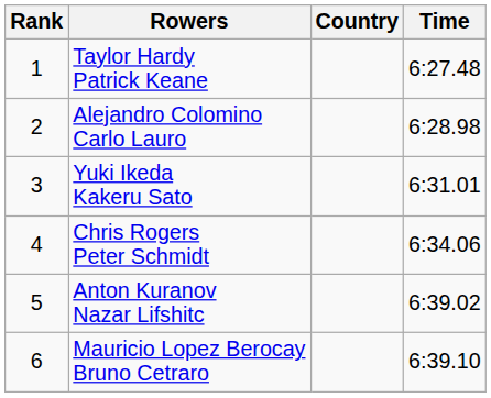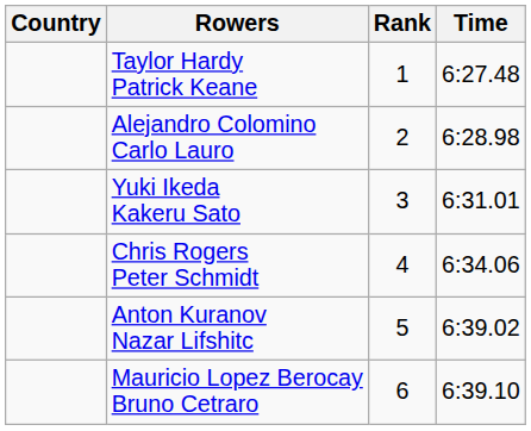 <table class="wikitable" style="text-align:center">
 <tr>
+<th>Country</th>
+<th>Rowers</th>
 <th>Rank</th>
-<th>Rowers</th>
-<th>Country</th>
 <th>Time</th>
 </tr>
 <tr>
+<td align="left"></td>
+<td align="left"><a href='#'>Taylor Hardy</a><br><a href='#'>Patrick Keane</a></td>
 <td>1</td>
-<td align="left"><a href='#'>Taylor Hardy</a><br><a href='#'>Patrick Keane</a></td>
-<td align="left"></td>
 <td>6:27.48</td>
 </tr>
 <tr>
+<td align="left"></td>
+<td align="left"><a href='#'>Alejandro Colomino</a><br><a href='#'>Carlo Lauro</a></td>
 <td>2</td>
-<td align="left"><a href='#'>Alejandro Colomino</a><br><a href='#'>Carlo Lauro</a></td>
-<td align="left"></td>
 <td>6:28.98</td>
 </tr>
 <tr>
+<td align="left"></td>
+<td align="left"><a href='#'>Yuki Ikeda</a><br><a href='#'>Kakeru Sato</a></td>
 <td>3</td>
-<td align="left"><a href='#'>Yuki Ikeda</a><br><a href='#'>Kakeru Sato</a></td>
-<td align="left"></td>
 <td>6:31.01</td>
 </tr>
 <tr>
+<td align="left"></td>
+<td align="left"><a href='#'>Chris Rogers</a><br><a href='#'>Peter Schmidt</a></td>
 <td>4</td>
-<td align="left"><a href='#'>Chris Rogers</a><br><a href='#'>Peter Schmidt</a></td>
-<td align="left"></td>
 <td>6:34.06</td>
 </tr>
 <tr>
+<td align="left"></td>
+<td align="left"><a href='#'>Anton Kuranov</a><br><a href='#'>Nazar Lifshitc</a></td>
 <td>5</td>
-<td align="left"><a href='#'>Anton Kuranov</a><br><a href='#'>Nazar Lifshitc</a></td>
-<td align="left"></td>
 <td>6:39.02</td>
 </tr>
 <tr>
+<td align="left"></td>
+<td align="left"><a href='#'>Mauricio Lopez Berocay</a><br><a href='#'>Bruno Cetraro</a></td>
 <td>6</td>
-<td align="left"><a href='#'>Mauricio Lopez Berocay</a><br><a href='#'>Bruno Cetraro</a></td>
-<td align="left"></td>
 <td>6:39.10</td>
 </tr>
 </table>
